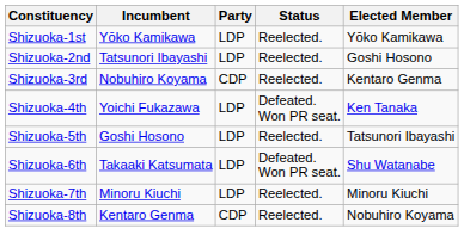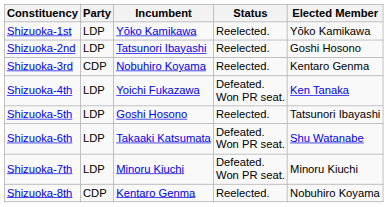 <table class="wikitable">
 <tr>
 <th>Constituency</th>
+<th>Party</th>
 <th>Incumbent</th>
-<th>Party</th>
 <th>Status</th>
 <th>Elected Member</th>
 </tr>
 <tr>
 <td><a href='#'>Shizuoka-1st</a></td>
+<td>LDP</td>
 <td><a href='#'>Yōko Kamikawa</a></td>
-<td>LDP</td>
 <td>Reelected.</td>
 <td>Yōko Kamikawa</td>
 </tr>
 <tr>
 <td><a href='#'>Shizuoka-2nd</a></td>
+<td>LDP</td>
 <td><a href='#'>Tatsunori Ibayashi</a></td>
-<td>LDP</td>
 <td>Reelected.</td>
 <td>Goshi Hosono</td>
 </tr>
 <tr>
 <td><a href='#'>Shizuoka-3rd</a></td>
+<td>CDP</td>
 <td><a href='#'>Nobuhiro Koyama</a></td>
-<td>CDP</td>
 <td>Reelected.</td>
 <td>Kentaro Genma</td>
 </tr>
 <tr>
 <td><a href='#'>Shizuoka-4th</a></td>
+<td>LDP</td>
 <td><a href='#'>Yoichi Fukazawa</a></td>
-<td>LDP</td>
 <td>Defeated.<br>Won PR seat.</td>
 <td><a href='#'>Ken Tanaka</a></td>
 </tr>
 <tr>
 <td><a href='#'>Shizuoka-5th</a></td>
+<td>LDP</td>
 <td><a href='#'>Goshi Hosono</a></td>
-<td>LDP</td>
 <td>Reelected.</td>
 <td>Tatsunori Ibayashi</td>
 </tr>
 <tr>
 <td><a href='#'>Shizuoka-6th</a></td>
+<td>LDP</td>
 <td><a href='#'>Takaaki Katsumata</a></td>
-<td>LDP</td>
 <td>Defeated.<br>Won PR seat.</td>
 <td><a href='#'>Shu Watanabe</a></td>
 </tr>
 <tr>
 <td><a href='#'>Shizuoka-7th</a></td>
+<td>LDP</td>
 <td><a href='#'>Minoru Kiuchi</a></td>
-<td>LDP</td>
-<td>Reelected.</td>
+<td>Defeated.<br>Won PR seat.</td>
 <td>Minoru Kiuchi</td>
 </tr>
 <tr>
 <td><a href='#'>Shizuoka-8th</a></td>
+<td>CDP</td>
 <td><a href='#'>Kentaro Genma</a></td>
-<td>CDP</td>
 <td>Reelected.</td>
 <td>Nobuhiro Koyama</td>
 </tr>
 </table>
